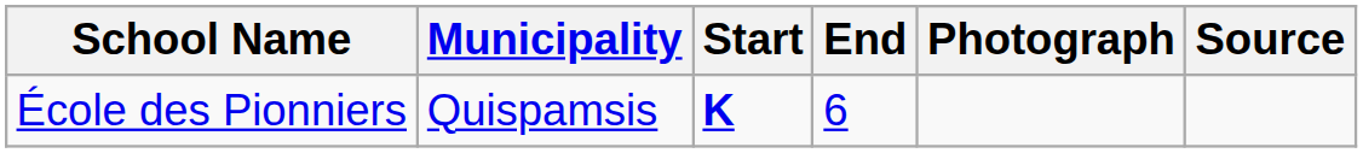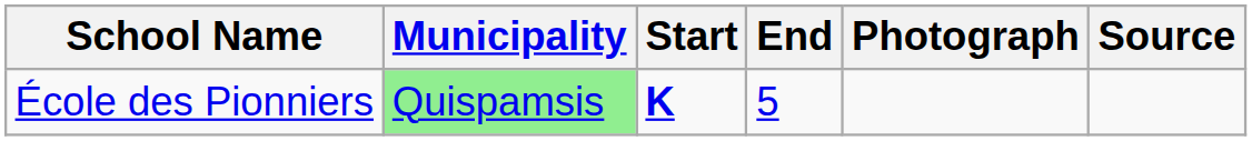 <table class="wikitable sortable">
 <tr>
 <th>School Name</th>
 <th><a href='#'>Municipality</a></th>
 <th>Start</th>
 <th>End</th>
 <th>Photograph</th>
 <th>Source</th>
 </tr>
 <tr>
 <td><a href='#'>École des Pionniers</a></td>
-<td><a href='#'>Quispamsis</a></td>
+<td style="background: lightgreen;"><a href='#'>Quispamsis</a></td>
 <td><strong><a href='#'>K</a></strong></td>
-<td><a href='#'>6</a></td>
+<td><a href='#'>5</a></td>
 <td></td>
 <td></td>
 </tr>
 </table>
